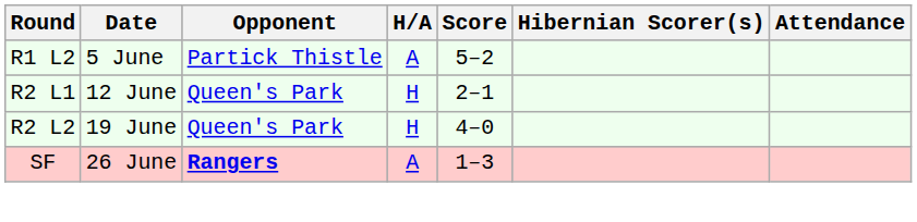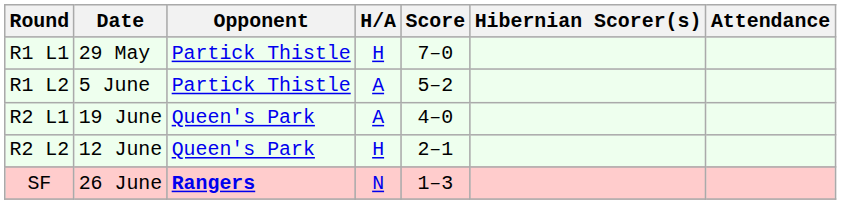 <table class="wikitable" style="text-align:center">
 <tr>
 <th>Round</th>
 <th>Date</th>
 <th>Opponent</th>
 <th>H/A</th>
 <th>Score</th>
 <th>Hibernian Scorer(s)</th>
 <th>Attendance</th>
+</tr>
+<tr bgcolor=#EEFFEE>
+<td>R1 L1</td>
+<td align=left>29 May</td>
+<td align=left><a href='#'>Partick Thistle</a></td>
+<td><a href='#'>H</a></td>
+<td>7–0</td>
+<td align=left></td>
+<td></td>
 </tr>
 <tr bgcolor=#EEFFEE>
 <td>R1 L2</td>
 <td align=left>5 June</td>
 <td align=left><a href='#'>Partick Thistle</a></td>
 <td><a href='#'>A</a></td>
 <td>5–2</td>
 <td align=left></td>
 <td></td>
 </tr>
 <tr bgcolor=#EEFFEE>
 <td>R2 L1</td>
+<td align=left>19 June</td>
+<td align=left><a href='#'>Queen's Park</a></td>
+<td><a href='#'>A</a></td>
+<td>4–0</td>
+<td align=left></td>
+<td></td>
+</tr>
+<tr bgcolor=#EEFFEE>
+<td>R2 L2</td>
 <td align=left>12 June</td>
 <td align=left><a href='#'>Queen's Park</a></td>
 <td><a href='#'>H</a></td>
 <td>2–1</td>
 <td align=left></td>
 <td></td>
 </tr>
-<tr bgcolor=#EEFFEE>
-<td>R2 L2</td>
-<td align=left>19 June</td>
-<td align=left><a href='#'>Queen's Park</a></td>
-<td><a href='#'>H</a></td>
-<td>4–0</td>
-<td align=left></td>
-<td></td>
-</tr>
 <tr bgcolor=#FFCCCC>
 <td>SF</td>
 <td align=left>26 June</td>
 <td align=left><strong><a href='#'>Rangers</a></strong></td>
-<td><a href='#'>A</a></td>
+<td><a href='#'>N</a></td>
 <td>1–3</td>
 <td align=left></td>
 <td></td>
 </tr>
 </table>
